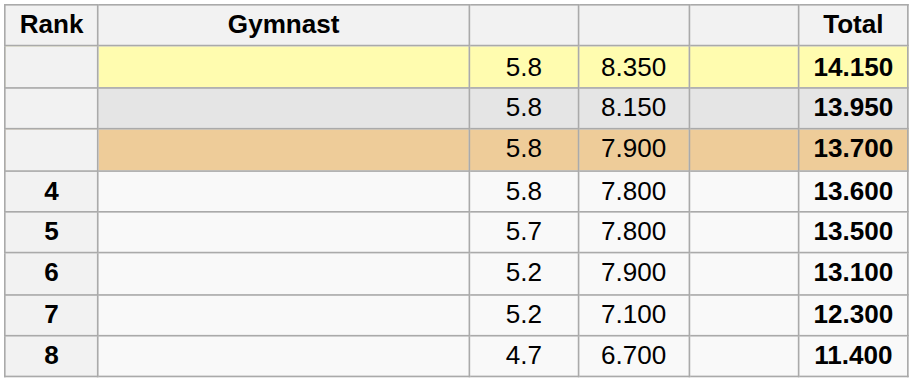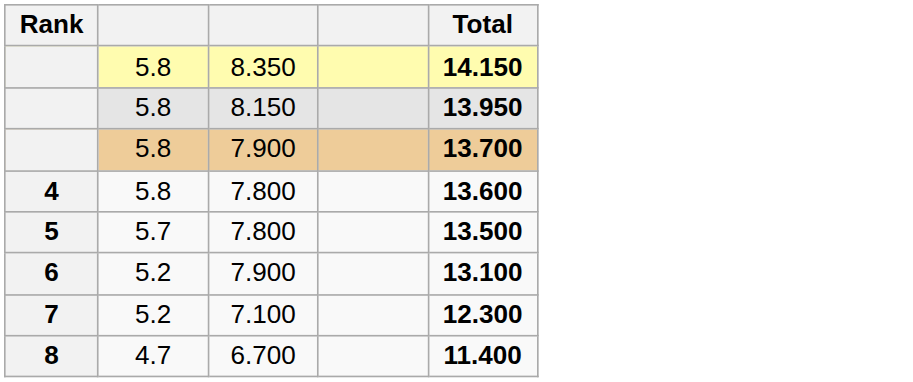 <table class="wikitable sortable" style="text-align:center; font-size:100%">
 <tr>
 <th scope="col" style="width:50px;">Rank</th>
-<th scope="col" style="width:220px;">Gymnast</th>
 <th scope="col" style="width:60px;"></th>
 <th scope="col" style="width:60px;"></th>
 <th scope="col" style="width:60px;"></th>
 <th scope="col" style="width:60px;">Total</th>
 </tr>
 <tr style="background:#fffcaf;">
 <th scope=row style="text-align:center"></th>
-<td style="text-align:left;"></td>
 <td>5.8</td>
 <td>8.350</td>
 <td></td>
 <td><strong>14.150</strong></td>
 </tr>
 <tr style="background:#e5e5e5;">
 <th scope=row style="text-align:center"></th>
-<td style="text-align:left;"></td>
 <td>5.8</td>
 <td>8.150</td>
 <td></td>
 <td><strong>13.950</strong></td>
 </tr>
 <tr style="background:#ec9;">
 <th scope=row style="text-align:center"></th>
-<td style="text-align:left;"></td>
 <td>5.8</td>
 <td>7.900</td>
 <td></td>
 <td><strong>13.700</strong></td>
 </tr>
 <tr>
 <th scope=row style="text-align:center">4</th>
-<td style="text-align:left;"></td>
 <td>5.8</td>
 <td>7.800</td>
 <td></td>
 <td><strong>13.600</strong></td>
 </tr>
 <tr>
 <th scope=row style="text-align:center">5</th>
-<td style="text-align:left;"></td>
 <td>5.7</td>
 <td>7.800</td>
 <td></td>
 <td><strong>13.500</strong></td>
 </tr>
 <tr>
 <th scope=row style="text-align:center">6</th>
-<td style="text-align:left;"></td>
 <td>5.2</td>
 <td>7.900</td>
 <td></td>
 <td><strong>13.100</strong></td>
 </tr>
 <tr>
 <th scope=row style="text-align:center">7</th>
-<td style="text-align:left;"></td>
 <td>5.2</td>
 <td>7.100</td>
 <td></td>
 <td><strong>12.300</strong></td>
 </tr>
 <tr>
 <th scope=row style="text-align:center">8</th>
-<td style="text-align:left;"></td>
 <td>4.7</td>
 <td>6.700</td>
 <td></td>
 <td><strong>11.400</strong></td>
 </tr>
 </table>
